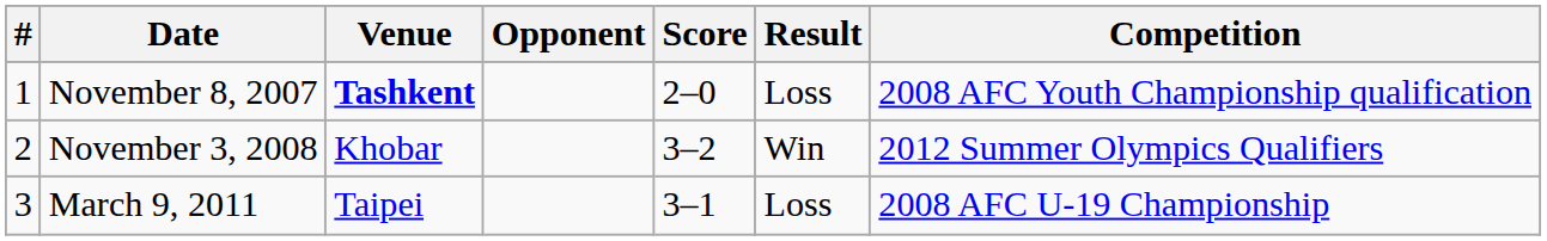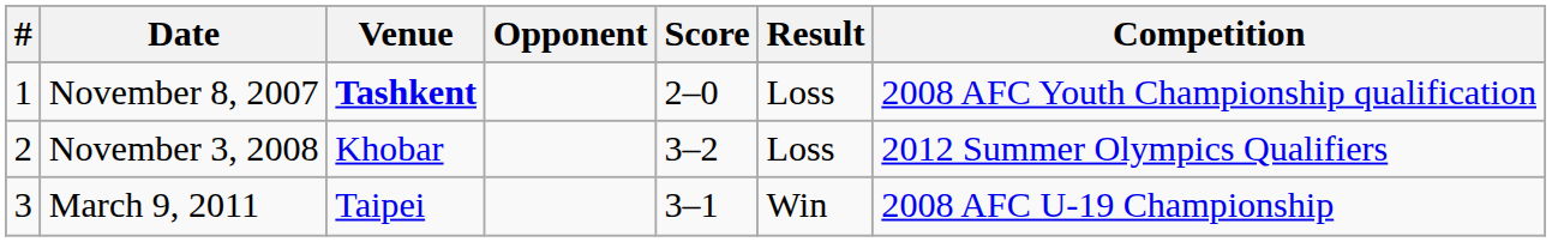 <table class="wikitable">
 <tr>
 <th>#</th>
 <th>Date</th>
 <th>Venue</th>
 <th>Opponent</th>
 <th>Score</th>
 <th>Result</th>
 <th>Competition</th>
 </tr>
 <tr>
 <td>1</td>
 <td>November 8, 2007</td>
 <td><strong><a href='#'>Tashkent</a></strong></td>
 <td></td>
 <td>2–0</td>
 <td>Loss</td>
 <td><a href='#'>2008 AFC Youth Championship qualification</a></td>
 </tr>
 <tr>
 <td>2</td>
 <td>November 3, 2008</td>
 <td><a href='#'>Khobar</a></td>
 <td></td>
 <td>3–2</td>
-<td>Win</td>
+<td>Loss</td>
 <td><a href='#'>2012 Summer Olympics Qualifiers</a></td>
 </tr>
 <tr>
 <td>3</td>
 <td>March 9, 2011</td>
 <td><a href='#'>Taipei</a></td>
 <td></td>
 <td>3–1</td>
-<td>Loss</td>
+<td>Win</td>
 <td><a href='#'>2008 AFC U-19 Championship</a></td>
 </tr>
 </table>
